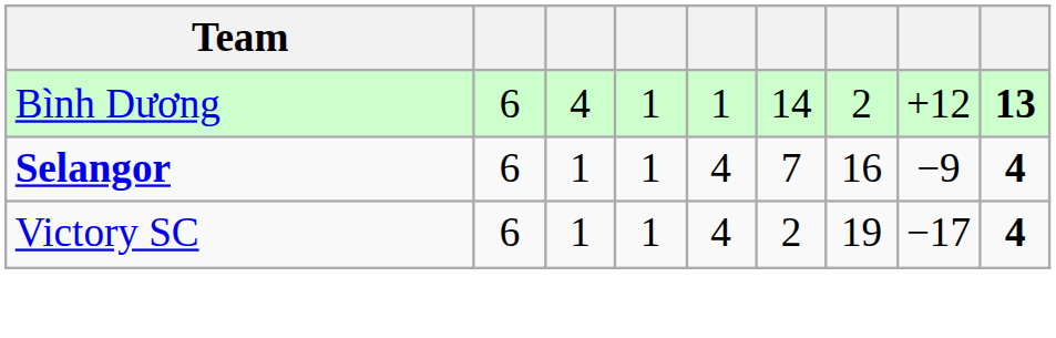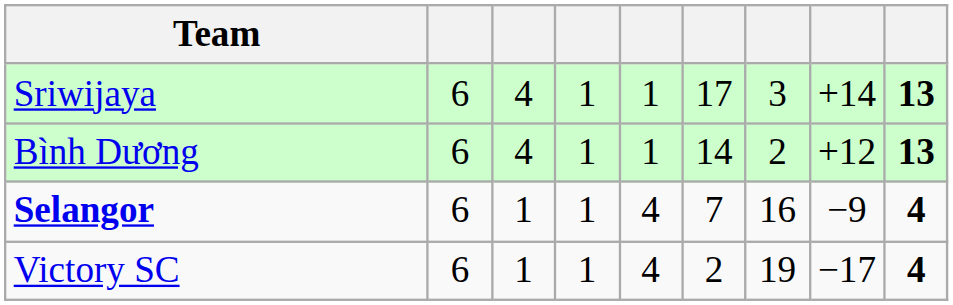 <table class="wikitable" style="text-align:center;">
 <tr>
 <th width=175>Team</th>
 <th width=20></th>
 <th width=20></th>
 <th width=20></th>
 <th width=20></th>
 <th width=20></th>
 <th width=20></th>
 <th width=20></th>
 <th width=20></th>
+</tr>
+<tr style="background:#ccffcc;">
+<td align=left> <a href='#'>Sriwijaya</a></td>
+<td>6</td>
+<td>4</td>
+<td>1</td>
+<td>1</td>
+<td>17</td>
+<td>3</td>
+<td>+14</td>
+<td><strong>13</strong></td>
 </tr>
 <tr style="background:#ccffcc;">
 <td align=left> <a href='#'>Bình Dương</a></td>
 <td>6</td>
 <td>4</td>
 <td>1</td>
 <td>1</td>
 <td>14</td>
 <td>2</td>
 <td>+12</td>
 <td><strong>13</strong></td>
 </tr>
 <tr>
 <td align=left> <strong><a href='#'>Selangor</a></strong></td>
 <td>6</td>
 <td>1</td>
 <td>1</td>
 <td>4</td>
 <td>7</td>
 <td>16</td>
 <td>−9</td>
 <td><strong>4</strong></td>
 </tr>
 <tr>
 <td align=left> <a href='#'>Victory SC</a></td>
 <td>6</td>
 <td>1</td>
 <td>1</td>
 <td>4</td>
 <td>2</td>
 <td>19</td>
 <td>−17</td>
 <td><strong>4</strong></td>
 </tr>
 </table>
